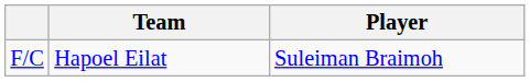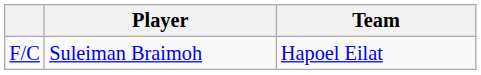 <table class="wikitable">
 <tr>
 <th align="center"></th>
+<th style="text-align:center;width:175px;">Player</th>
 <th style="text-align:center;width:150px;">Team</th>
-<th style="text-align:center;width:175px;">Player</th>
 </tr>
 <tr>
 <td align=center><a href='#'>F/C</a></td>
+<td> <a href='#'>Suleiman Braimoh</a></td>
 <td><a href='#'>Hapoel Eilat</a></td>
-<td> <a href='#'>Suleiman Braimoh</a></td>
 </tr>
 </table>
